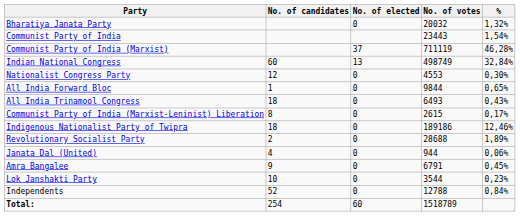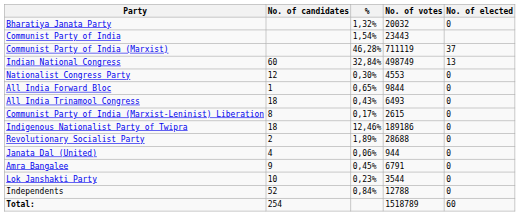 <table class="wikitable">
 <tr>
 <th>Party</th>
 <th>No. of candidates</th>
+<th>%</th>
+<th>No. of votes</th>
 <th>No. of elected</th>
-<th>No. of votes</th>
-<th>%</th>
 </tr>
 <tr>
 <td><a href='#'>Bharatiya Janata Party</a></td>
 <td></td>
+<td>1,32%</td>
+<td>20032</td>
 <td>0</td>
-<td>20032</td>
-<td>1,32%</td>
 </tr>
 <tr>
 <td><a href='#'>Communist Party of India</a></td>
 <td></td>
+<td>1,54%</td>
+<td>23443</td>
 <td></td>
-<td>23443</td>
-<td>1,54%</td>
 </tr>
 <tr>
 <td><a href='#'>Communist Party of India (Marxist)</a></td>
 <td></td>
+<td>46,28%</td>
+<td>711119</td>
 <td>37</td>
-<td>711119</td>
-<td>46,28%</td>
 </tr>
 <tr>
 <td><a href='#'>Indian National Congress</a></td>
 <td>60</td>
+<td>32,84%</td>
+<td>498749</td>
 <td>13</td>
-<td>498749</td>
-<td>32,84%</td>
 </tr>
 <tr>
 <td><a href='#'>Nationalist Congress Party</a></td>
 <td>12</td>
+<td>0,30%</td>
+<td>4553</td>
 <td>0</td>
-<td>4553</td>
-<td>0,30%</td>
 </tr>
 <tr>
 <td><a href='#'>All India Forward Bloc</a></td>
 <td>1</td>
+<td>0,65%</td>
+<td>9844</td>
 <td>0</td>
-<td>9844</td>
-<td>0,65%</td>
 </tr>
 <tr>
 <td><a href='#'>All India Trinamool Congress</a></td>
 <td>18</td>
+<td>0,43%</td>
+<td>6493</td>
 <td>0</td>
-<td>6493</td>
-<td>0,43%</td>
 </tr>
 <tr>
 <td><a href='#'>Communist Party of India (Marxist-Leninist) Liberation</a></td>
 <td>8</td>
+<td>0,17%</td>
+<td>2615</td>
 <td>0</td>
-<td>2615</td>
-<td>0,17%</td>
 </tr>
 <tr>
 <td><a href='#'>Indigenous Nationalist Party of Twipra</a></td>
 <td>18</td>
+<td>12,46%</td>
+<td>189186</td>
 <td>0</td>
-<td>189186</td>
-<td>12,46%</td>
 </tr>
 <tr>
 <td><a href='#'>Revolutionary Socialist Party</a></td>
 <td>2</td>
+<td>1,89%</td>
+<td>28688</td>
 <td>0</td>
-<td>28688</td>
-<td>1,89%</td>
 </tr>
 <tr>
 <td><a href='#'>Janata Dal (United)</a></td>
 <td>4</td>
+<td>0,06%</td>
+<td>944</td>
 <td>0</td>
-<td>944</td>
-<td>0,06%</td>
 </tr>
 <tr>
 <td><a href='#'>Amra Bangalee</a></td>
 <td>9</td>
+<td>0,45%</td>
+<td>6791</td>
 <td>0</td>
-<td>6791</td>
-<td>0,45%</td>
 </tr>
 <tr>
 <td><a href='#'>Lok Janshakti Party</a></td>
 <td>10</td>
+<td>0,23%</td>
+<td>3544</td>
 <td>0</td>
-<td>3544</td>
-<td>0,23%</td>
 </tr>
 <tr>
 <td>Independents</td>
 <td>52</td>
+<td>0,84%</td>
+<td>12788</td>
 <td>0</td>
-<td>12788</td>
-<td>0,84%</td>
 </tr>
 <tr>
 <td><strong>Total:</strong></td>
 <td>254</td>
+<td></td>
+<td>1518789</td>
 <td>60</td>
-<td>1518789</td>
-<td></td>
 </tr>
 </table>
